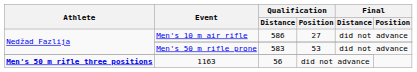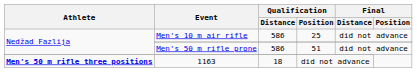 <table class=wikitable style="font-size:90%">
 <tr>
 <th rowspan="2">Athlete</th>
 <th rowspan="2">Event</th>
 <th colspan="2">Qualification</th>
 <th colspan="2">Final</th>
 </tr>
 <tr style="font-size:95%">
 <th>Distance</th>
 <th>Position</th>
 <th>Distance</th>
 <th>Position</th>
 </tr>
 <tr align=center>
 <td align=left rowspan=3><a href='#'>Nedžad Fazlija</a></td>
 <td align=left><a href='#'>Men's 10 m air rifle</a></td>
 <td>586</td>
-<td>27</td>
+<td>25</td>
 <td colspan=2>did not advance</td>
 </tr>
 <tr>
 </tr>
 <tr align=center>
 <td align=left><a href='#'>Men's 50 m rifle prone</a></td>
-<td>583</td>
-<td>53</td>
+<td>586</td>
+<td>51</td>
 <td colspan=2>did not advance</td>
 </tr>
 <tr>
 </tr>
 <tr align=center>
 <td align=left><strong><a href='#'>Men's 50 m rifle three positions</a></strong></td>
 <td>1163</td>
-<td>56</td>
+<td>18</td>
 <td colspan=2>did not advance</td>
 </tr>
 </table>
